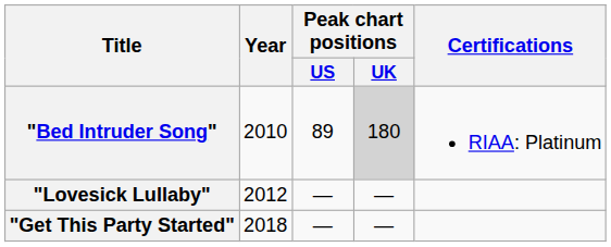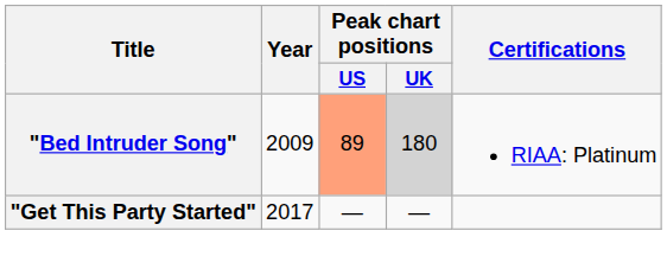 <table class="wikitable plainrowheaders" style="text-align:center">
 <tr>
 <th rowspan="2">Title</th>
 <th rowspan="2">Year</th>
 <th colspan="2">Peak chart positions</th>
 <th rowspan="2"><a href='#'>Certifications</a></th>
 </tr>
 <tr>
 <th scope="col" style="width:3em;font-size:90%;"><a href='#'>US</a><br></th>
 <th scope="col" style="width:3em;font-size:90%;"><a href='#'>UK</a><br></th>
 </tr>
 <tr>
 <th scope="row">"<a href='#'>Bed Intruder Song</a>"<br></th>
-<td>2010</td>
-<td>89</td>
+<td>2009</td>
+<td style="background: lightsalmon;">89</td>
 <td style="background: lightgrey;">180</td>
 <td><br><ul><li><a href='#'>RIAA</a>: Platinum</li></ul></td>
 </tr>
 <tr>
-<th scope="row">"Lovesick Lullaby"<br></th>
-<td>2012</td>
-<td>—</td>
-<td>—</td>
-<td></td>
-</tr>
-<tr>
 <th scope="row">"Get This Party Started"<br></th>
-<td>2018</td>
+<td>2017</td>
 <td>—</td>
 <td>—</td>
 <td></td>
 </tr>
 </table>
